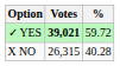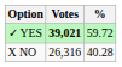 <table class="wikitable">
 <tr>
 <th>Option</th>
 <th>Votes</th>
 <th>%</th>
 </tr>
 <tr>
 <td style=background:#bbf8be>✓ YES</td>
 <td style=background:#bbf8be><strong>39,021</strong></td>
 <td style=background:#bbf8be>59.72</td>
 </tr>
 <tr>
 <td>X NO</td>
-<td>26,315</td>
+<td>26,316</td>
 <td>40.28</td>
 </tr>
 </table>
